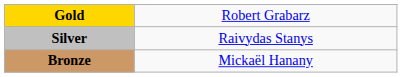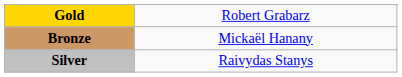 <table class="wikitable" style=" text-align:center; " width="35%">
 <tr>
 <td bgcolor="gold"><strong>Gold</strong></td>
 <td><a href='#'>Robert Grabarz</a><br>  <small><em></em></small></td>
 </tr>
 <tr>
+<td bgcolor="CC9966"><strong>Bronze</strong></td>
+<td><a href='#'>Mickaël Hanany</a><br>  <small><em></em></small></td>
+</tr>
+<tr>
 <td bgcolor="silver"><strong>Silver</strong></td>
 <td><a href='#'>Raivydas Stanys</a><br>  <small><em></em></small></td>
 </tr>
-<tr>
-<td bgcolor="CC9966"><strong>Bronze</strong></td>
-<td><a href='#'>Mickaël Hanany</a><br>  <small><em></em></small></td>
-</tr>
 </table>
